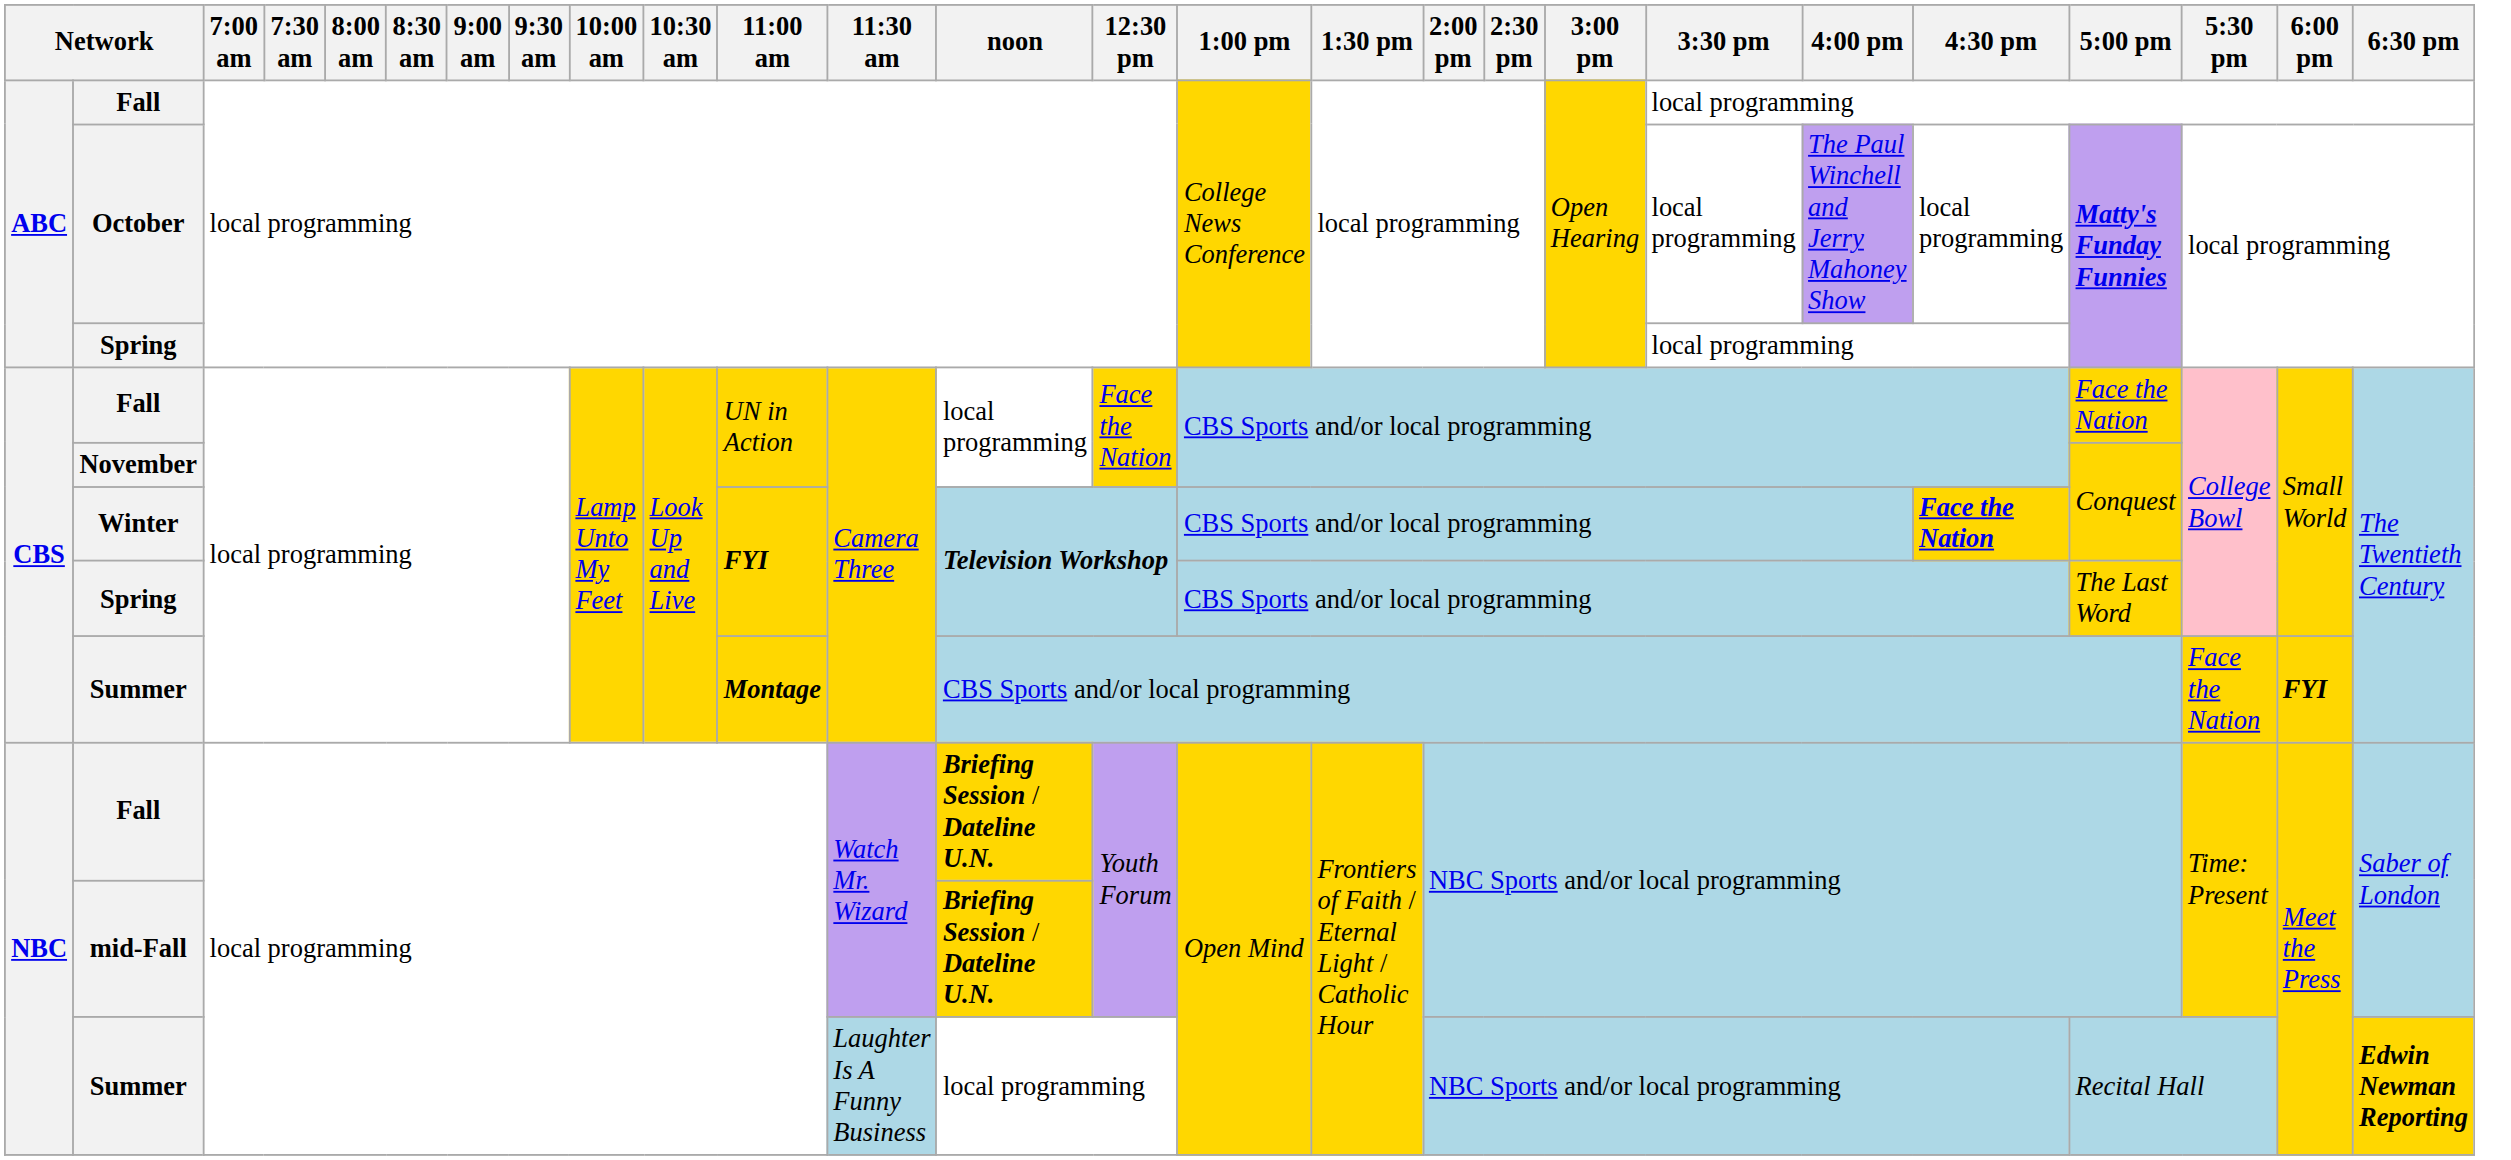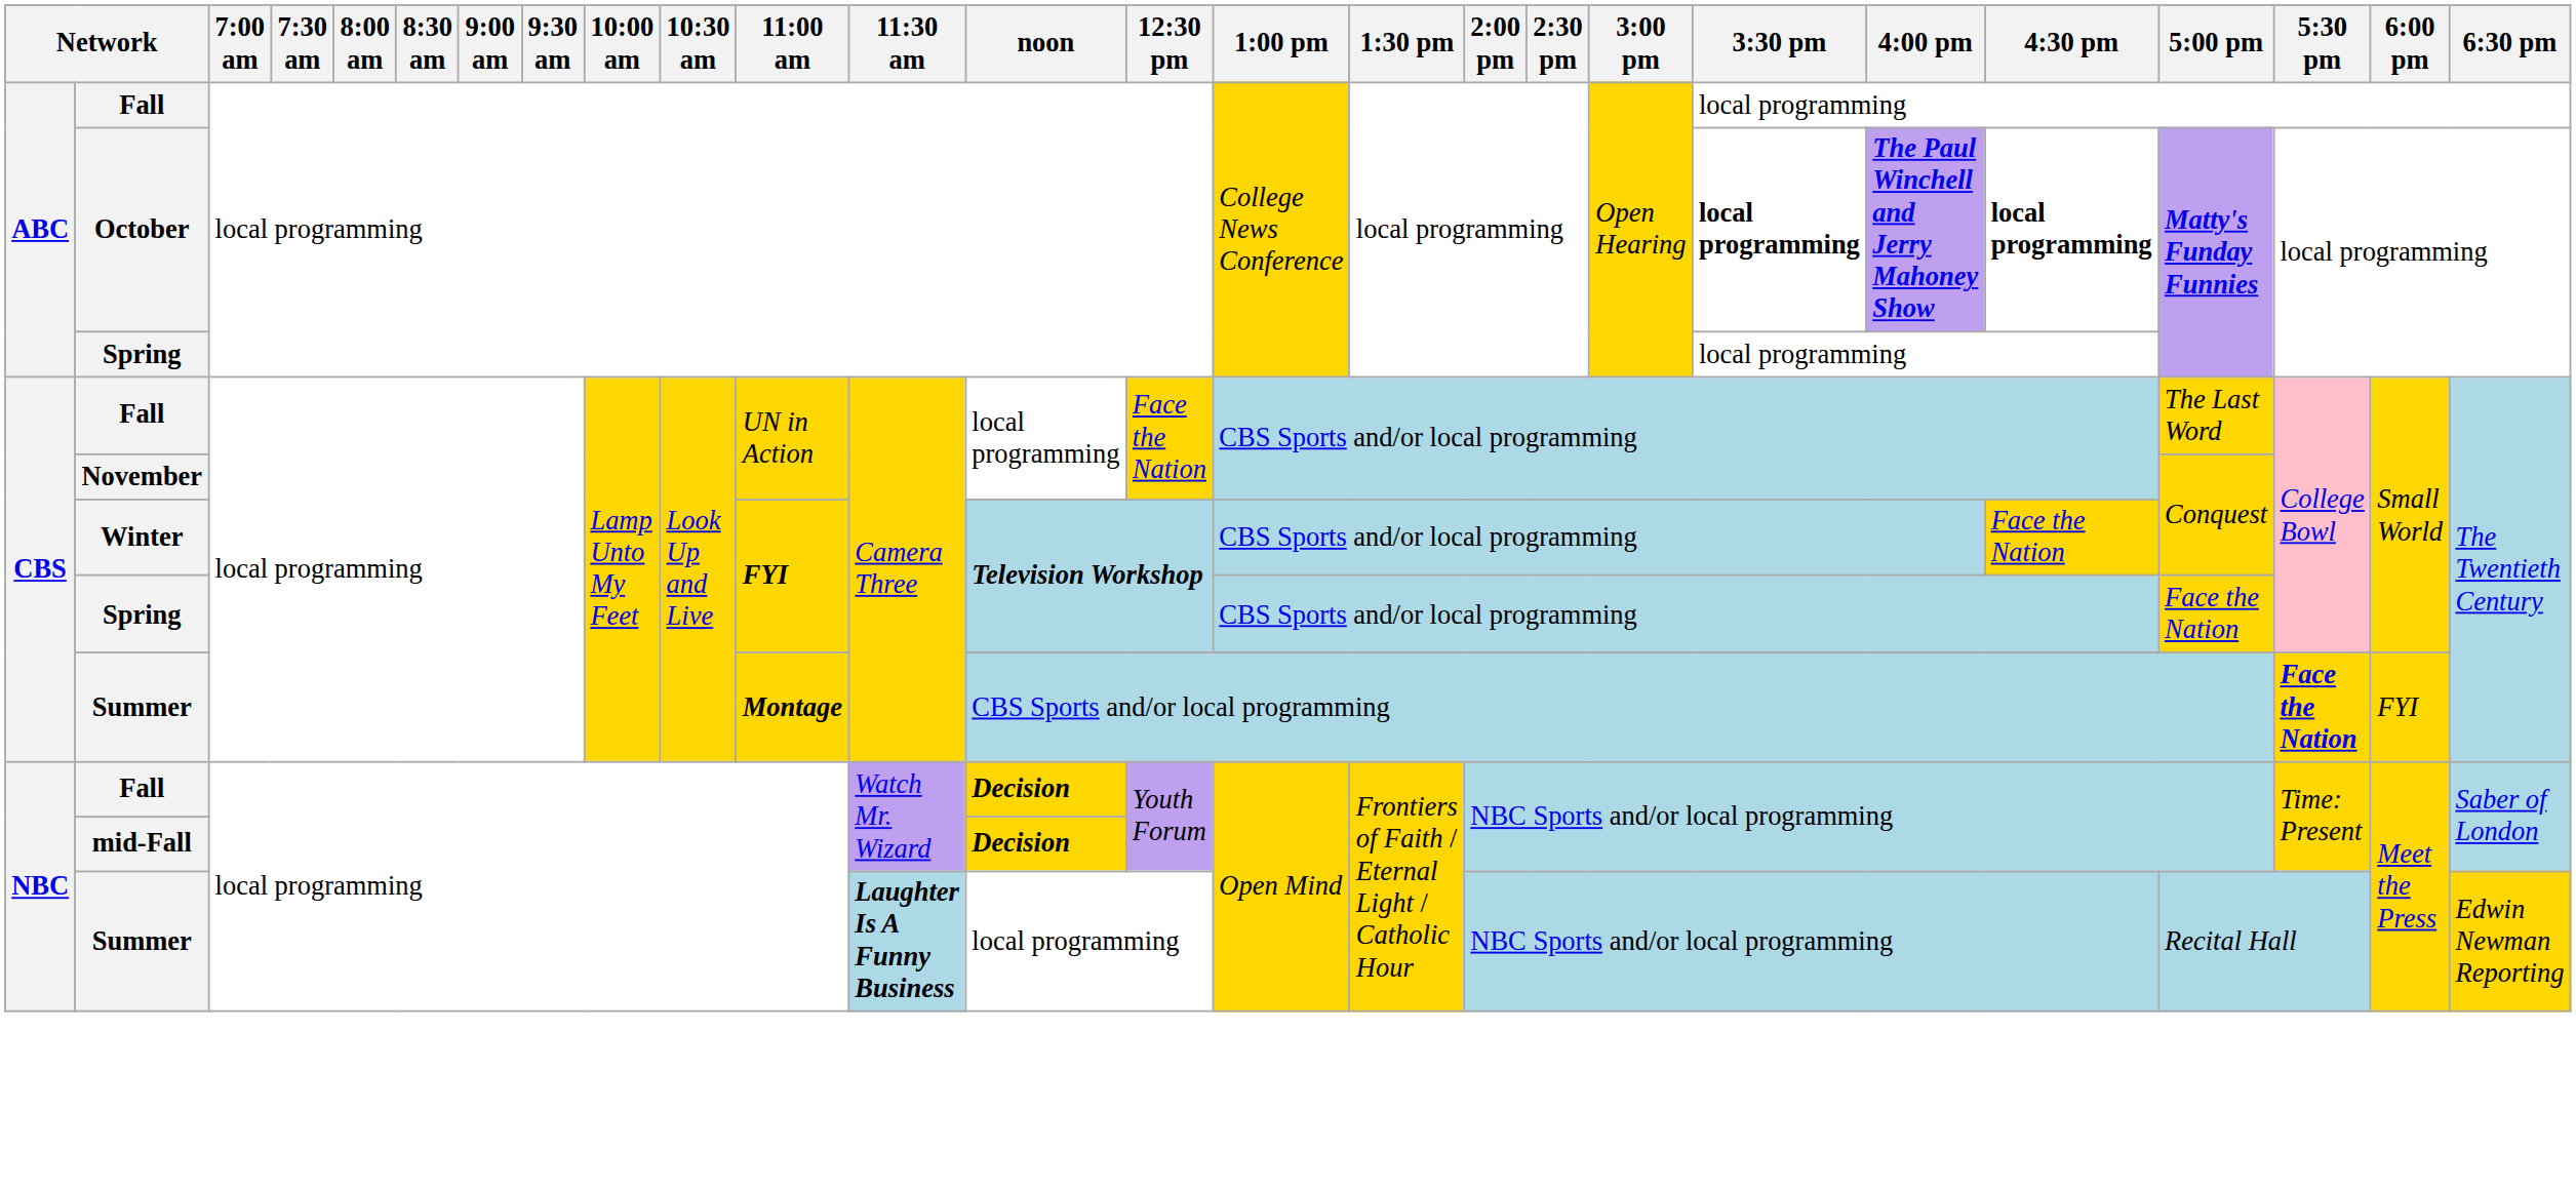 <table class=wikitable style="font-size:90%">
 <tr>
 <th width="1.5%" bgcolor="#C0C0C0" colspan="2">Network</th>
 <th width="13%" bgcolor="#C0C0C0">7:00 am</th>
 <th width="14%" bgcolor="#C0C0C0">7:30 am</th>
 <th width="13%" bgcolor="#C0C0C0">8:00 am</th>
 <th width="14%" bgcolor="#C0C0C0">8:30 am</th>
 <th width="13%" bgcolor="#C0C0C0">9:00 am</th>
 <th width="14%" bgcolor="#C0C0C0">9:30 am</th>
 <th width="13%" bgcolor="#C0C0C0">10:00 am</th>
 <th width="14%" bgcolor="#C0C0C0">10:30 am</th>
 <th width="13%" bgcolor="#C0C0C0">11:00 am</th>
 <th width="14%" bgcolor="#C0C0C0">11:30 am</th>
 <th width="13%" bgcolor="#C0C0C0">noon</th>
 <th width="14%" bgcolor="#C0C0C0">12:30 pm</th>
 <th width="13%" bgcolor="#C0C0C0">1:00 pm</th>
 <th width="14%" bgcolor="#C0C0C0">1:30 pm</th>
 <th width="13%" bgcolor="#C0C0C0">2:00 pm</th>
 <th width="14%" bgcolor="#C0C0C0">2:30 pm</th>
 <th width="13%" bgcolor="#C0C0C0">3:00 pm</th>
 <th width="14%" bgcolor="#C0C0C0">3:30 pm</th>
 <th width="13%" bgcolor="#C0C0C0">4:00 pm</th>
 <th width="14%" bgcolor="#C0C0C0">4:30 pm</th>
 <th width="13%" bgcolor="#C0C0C0">5:00 pm</th>
 <th width="14%" bgcolor="#C0C0C0">5:30 pm</th>
 <th width="13%" bgcolor="#C0C0C0">6:00 pm</th>
 <th width="14%" bgcolor="#C0C0C0">6:30 pm</th>
 </tr>
 <tr>
 <th bgcolor="#C0C0C0" rowspan=3><a href='#'>ABC</a></th>
 <th bgcolor=#C0C0C0>Fall</th>
 <td bgcolor="white" colspan="12" rowspan=3>local programming</td>
 <td bgcolor="gold" rowspan=3><em>College News Conference</em></td>
 <td bgcolor="white" colspan="3" rowspan=3>local programming</td>
 <td bgcolor="gold" rowspan=3><em>Open Hearing</em></td>
 <td bgcolor="white" colspan="7">local programming</td>
 </tr>
 <tr>
 <th bgcolor=#C0C0C0>October</th>
-<td bgcolor="white">local programming</td>
-<td bgcolor="bf9fef"><em><a href='#'>The Paul Winchell and Jerry Mahoney Show</a></em></td>
-<td bgcolor="white">local programming</td>
+<td bgcolor="white"><strong>local programming</strong></td>
+<td bgcolor="bf9fef"><strong><em><a href='#'>The Paul Winchell and Jerry Mahoney Show</a></em></strong></td>
+<td bgcolor="white"><strong>local programming</strong></td>
 <td bgcolor="bf9fef" rowspan=2><strong><em><a href='#'>Matty's Funday Funnies</a></em></strong></td>
 <td bgcolor="white" colspan="4" rowspan=2>local programming</td>
 </tr>
 <tr>
 <th>Spring</th>
 <td bgcolor="white" colspan="3">local programming</td>
 </tr>
 <tr>
 <th bgcolor="#C0C0C0" rowspan=5><a href='#'>CBS</a></th>
 <th bgcolor=#C0C0C0>Fall</th>
 <td bgcolor="white" colspan="6" rowspan=5>local programming</td>
 <td bgcolor=gold rowspan=5><em><a href='#'>Lamp Unto My Feet</a></em></td>
 <td bgcolor="gold" rowspan=5><em><a href='#'>Look Up and Live</a></em></td>
 <td bgcolor="gold" rowspan=2><em>UN in Action</em></td>
 <td bgcolor="gold" rowspan=5><em><a href='#'>Camera Three</a></em></td>
 <td bgcolor="white" rowspan=2>local programming</td>
 <td bgcolor="gold" rowspan=2><em><a href='#'>Face the Nation</a></em></td>
 <td bgcolor="lightblue" colspan=8 rowspan=2><a href='#'>CBS Sports</a> and/or local programming</td>
-<td bgcolor="gold"><em><a href='#'>Face the Nation</a></em></td>
+<td bgcolor="gold"><em>The Last Word</em></td>
 <td bgcolor="pink" rowspan=4><em><a href='#'>College Bowl</a></em></td>
 <td bgcolor="gold" rowspan=4><em>Small World</em></td>
 <td bgcolor="lightblue" rowspan=5><em><a href='#'>The Twentieth Century</a></em></td>
 </tr>
 <tr>
 <th bgcolor=#C0C0C0>November</th>
 <td bgcolor="gold" rowspan=2><em>Conquest</em></td>
 </tr>
 <tr>
 <th bgcolor=#C0C0C0>Winter</th>
 <td bgcolor="gold" rowspan=2><strong><em>FYI</em></strong></td>
 <td bgcolor="lightblue" colspan=2 rowspan=2><strong><em>Television Workshop</em></strong></td>
 <td bgcolor="lightblue" colspan=7><a href='#'>CBS Sports</a> and/or local programming</td>
-<td bgcolor="gold"><strong><em><a href='#'>Face the Nation</a></em></strong></td>
+<td bgcolor="gold"><em><a href='#'>Face the Nation</a></em></td>
 </tr>
 <tr>
 <th bgcolor=#C0C0C0>Spring</th>
 <td bgcolor="lightblue" colspan=8><a href='#'>CBS Sports</a> and/or local programming</td>
-<td bgcolor="gold"><em>The Last Word</em></td>
+<td bgcolor="gold"><em><a href='#'>Face the Nation</a></em></td>
 </tr>
 <tr>
 <th bgcolor=#C0C0C0>Summer</th>
 <td bgcolor="gold"><strong><em>Montage</em></strong></td>
 <td bgcolor="lightblue" colspan=11><a href='#'>CBS Sports</a> and/or local programming</td>
-<td bgcolor="gold"><em><a href='#'>Face the Nation</a></em></td>
-<td bgcolor="gold"><strong><em>FYI</em></strong></td>
+<td bgcolor="gold"><strong><em><a href='#'>Face the Nation</a></em></strong></td>
+<td bgcolor="gold"><em>FYI</em></td>
 </tr>
 <tr>
 <th bgcolor="#C0C0C0" rowspan=6><a href='#'>NBC</a></th>
 <th bgcolor=#C0C0C0>Fall</th>
 <td bgcolor="white" colspan="9" rowspan=6>local programming</td>
 <td bgcolor="bf9fef" rowspan=2><em><a href='#'>Watch Mr. Wizard</a></em></td>
-<td bgcolor="gold"><strong><em>Briefing Session</em></strong> / <strong><em>Dateline U.N.</em></strong></td>
+<td bgcolor="gold"><strong><em>Decision</em></strong></td>
 <td bgcolor="bf9fef" rowspan=2><em>Youth Forum</em></td>
 <td bgcolor="gold" rowspan=3><em>Open Mind</em></td>
 <td bgcolor="gold" rowspan=3><em>Frontiers of Faith</em> / <em>Eternal Light</em> / <em>Catholic Hour</em></td>
 <td bgcolor="lightblue" colspan="7" rowspan=2><a href='#'>NBC Sports</a> and/or local programming</td>
 <td bgcolor="gold" rowspan=2><em>Time: Present</em></td>
 <td bgcolor="gold" rowspan=3><em><a href='#'>Meet the Press</a></em></td>
 <td bgcolor="lightblue" rowspan=2><em><a href='#'>Saber of London</a></em></td>
 </tr>
 <tr>
 <th bgcolor=#C0C0C0>mid-Fall</th>
-<td bgcolor="gold"><strong><em>Briefing Session</em></strong> / <strong><em>Dateline U.N.</em></strong></td>
+<td bgcolor="gold"><strong><em>Decision</em></strong></td>
 </tr>
 <tr>
 <th bgcolor=#C0C0C0>Summer</th>
-<td bgcolor="lightblue"><em>Laughter Is A Funny Business</em></td>
+<td bgcolor="lightblue"><strong><em>Laughter Is A Funny Business</em></strong></td>
 <td bgcolor="white" colspan="2">local programming</td>
 <td bgcolor="lightblue" colspan="6"><a href='#'>NBC Sports</a> and/or local programming</td>
 <td bgcolor="lightblue" colspan="2"><em>Recital Hall</em></td>
-<td bgcolor="gold"><strong><em>Edwin Newman Reporting</em></strong></td>
+<td bgcolor="gold"><em>Edwin Newman Reporting</em></td>
 </tr>
 </table>
